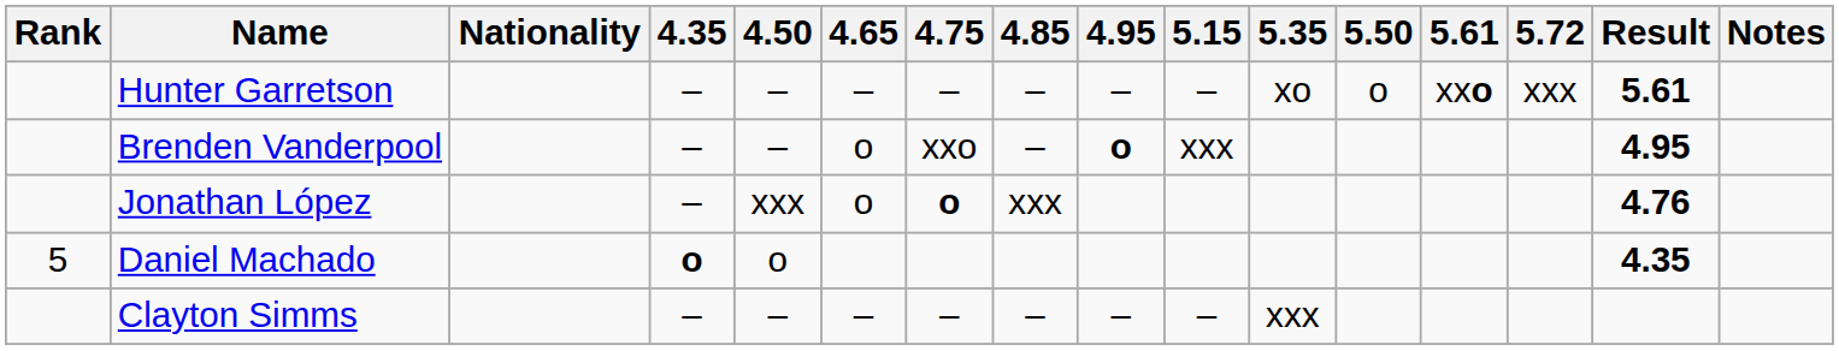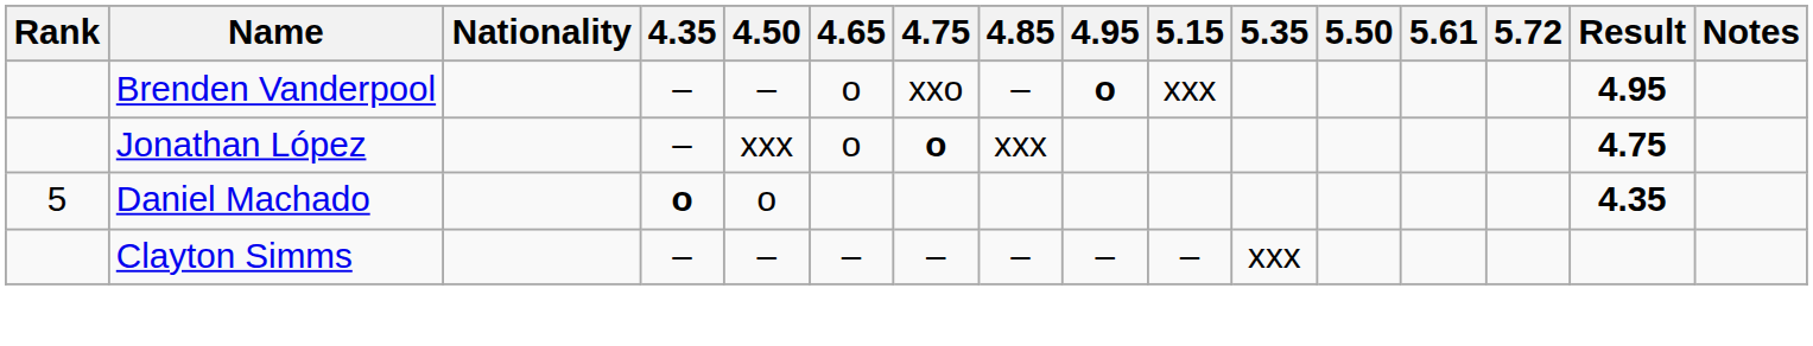 <table class="wikitable sortable" style="text-align:center">
 <tr>
 <th>Rank</th>
 <th>Name</th>
 <th>Nationality</th>
 <th>4.35</th>
 <th>4.50</th>
 <th>4.65</th>
 <th>4.75</th>
 <th>4.85</th>
 <th>4.95</th>
 <th>5.15</th>
 <th>5.35</th>
 <th>5.50</th>
 <th>5.61</th>
 <th>5.72</th>
 <th>Result</th>
 <th>Notes</th>
-</tr>
-<tr>
-<td></td>
-<td align=left><a href='#'>Hunter Garretson</a></td>
-<td align=left></td>
-<td>–</td>
-<td>–</td>
-<td>–</td>
-<td>–</td>
-<td>–</td>
-<td>–</td>
-<td>–</td>
-<td>xo</td>
-<td>o</td>
-<td>xx<strong>o</strong></td>
-<td>xxx</td>
-<td><strong>5.61</strong></td>
-<td></td>
 </tr>
 <tr>
 <td></td>
 <td align=left><a href='#'>Brenden Vanderpool</a></td>
 <td align=left></td>
 <td>–</td>
 <td>–</td>
 <td>o</td>
 <td>xxo</td>
 <td>–</td>
 <td><strong>o</strong></td>
 <td>xxx</td>
 <td></td>
 <td></td>
 <td></td>
 <td></td>
 <td><strong>4.95</strong></td>
 <td></td>
 </tr>
 <tr>
 <td></td>
 <td align=left><a href='#'>Jonathan López</a></td>
 <td align=left></td>
 <td>–</td>
 <td>xxx</td>
 <td>o</td>
 <td><strong>o</strong></td>
 <td>xxx</td>
 <td></td>
 <td></td>
 <td></td>
 <td></td>
 <td></td>
 <td></td>
-<td><strong>4.76</strong></td>
+<td><strong>4.75</strong></td>
 <td></td>
 </tr>
 <tr>
 <td>5</td>
 <td align=left><a href='#'>Daniel Machado</a></td>
 <td align=left></td>
 <td><strong>o</strong></td>
 <td>o</td>
 <td></td>
 <td></td>
 <td></td>
 <td></td>
 <td></td>
 <td></td>
 <td></td>
 <td></td>
 <td></td>
 <td><strong>4.35</strong></td>
 <td></td>
 </tr>
 <tr>
 <td></td>
 <td align=left><a href='#'>Clayton Simms</a></td>
 <td align=left></td>
 <td>–</td>
 <td>–</td>
 <td>–</td>
 <td>–</td>
 <td>–</td>
 <td>–</td>
 <td>–</td>
 <td>xxx</td>
 <td></td>
 <td></td>
 <td></td>
 <td><strong></strong></td>
 <td></td>
 </tr>
 </table>
